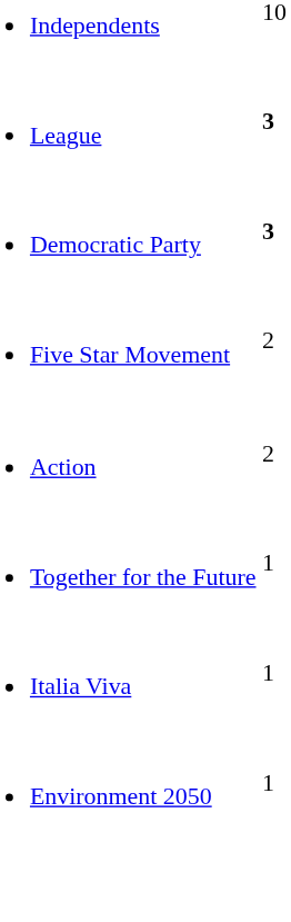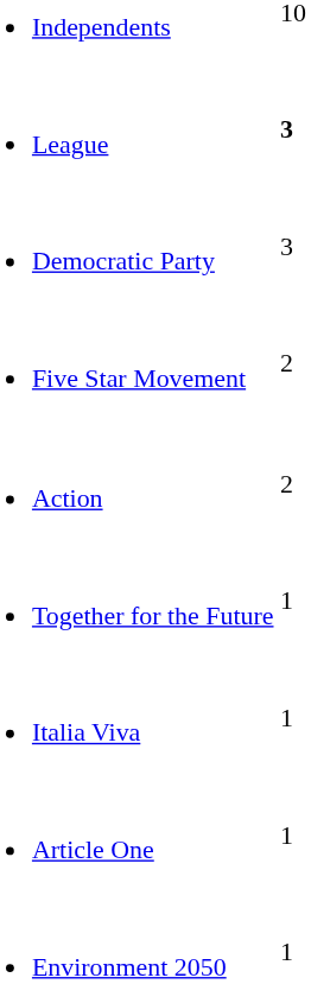 <table>
 <tr>
 <td><br><ul><li><a href='#'>Independents</a></li></ul></td>
 <td><div>10</div></td>
 </tr>
 <tr>
 <td><br><ul><li><a href='#'>League</a></li></ul></td>
 <td><strong><div>3</div></strong></td>
 </tr>
 <tr>
 <td><br><ul><li><a href='#'>Democratic Party</a></li></ul></td>
-<td><strong><div>3</div></strong></td>
+<td><div>3</div></td>
 </tr>
 <tr>
 <td><br><ul><li><a href='#'>Five Star Movement</a></li></ul></td>
 <td><div>2</div></td>
 </tr>
 <tr>
 </tr>
 <tr>
 <td><br><ul><li><a href='#'>Action</a></li></ul></td>
 <td><div>2</div></td>
 </tr>
 <tr>
 <td><br><ul><li><a href='#'>Together for the Future</a></li></ul></td>
 <td><div>1</div></td>
 </tr>
 <tr>
 <td><br><ul><li><a href='#'>Italia Viva</a></li></ul></td>
 <td><div>1</div></td>
 </tr>
 <tr>
+<td><br><ul><li><a href='#'>Article One</a></li></ul></td>
+<td><div>1</div></td>
+</tr>
+<tr>
 <td><br><ul><li><a href='#'>Environment 2050</a></li></ul></td>
 <td><div>1</div></td>
 </tr>
 </table>
